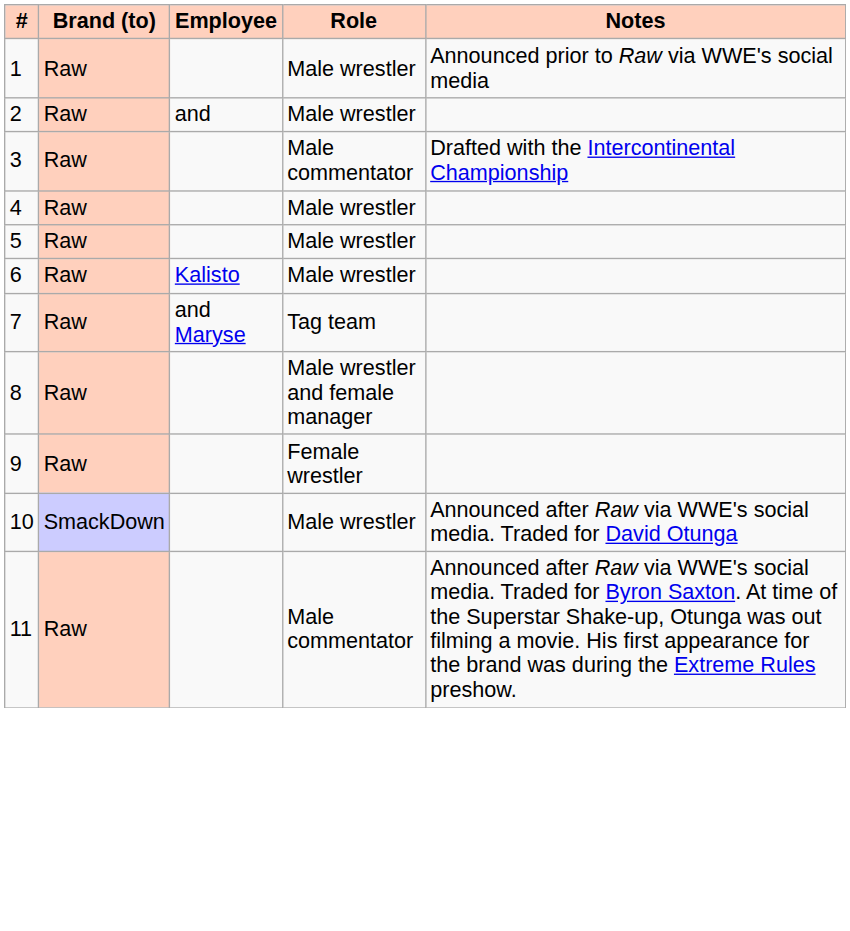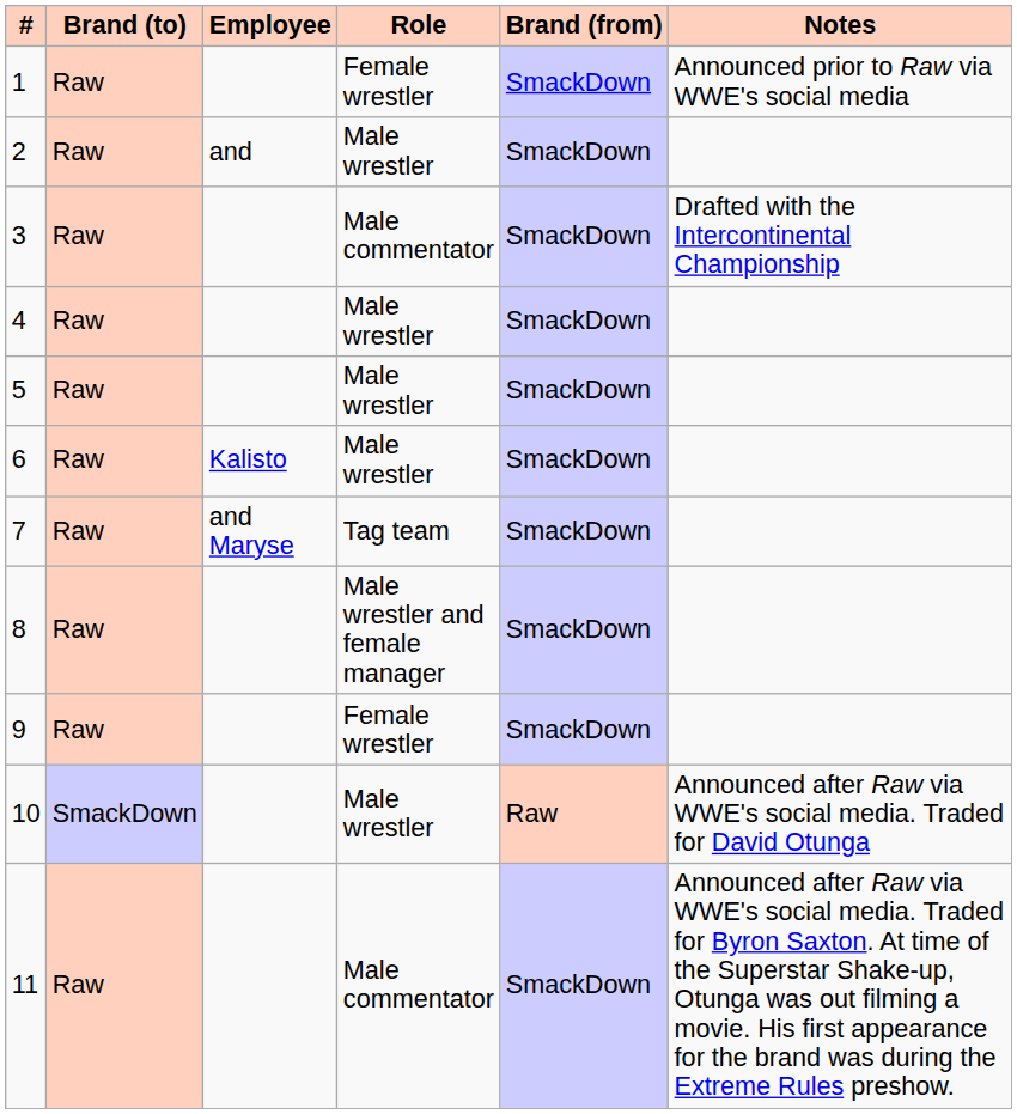 <table class="wikitable sortable" style="width: 100%">
 <tr>
 <th style="background:#ffd0bd;" data-sort-type="number">#</th>
 <th style="background:#ffd0bd; white-space: nowrap">Brand (to)</th>
 <th style="background:#ffd0bd">Employee</th>
 <th style="background:#ffd0bd; white-space: nowrap;">Role</th>
+<th style="background:#ffd0bd; white-space: nowrap">Brand (from)</th>
 <th width=50% style="background:#ffd0bd">Notes</th>
 </tr>
 <tr>
 <td>1</td>
 <td style="background:#ffd0bd">Raw</td>
 <td></td>
-<td>Male wrestler</td>
+<td>Female wrestler</td>
+<td style="background: #ccf"><a href='#'>SmackDown</a></td>
 <td>Announced prior to <em>Raw</em> via WWE's social media</td>
 </tr>
 <tr>
 <td>2</td>
 <td style="background:#ffd0bd">Raw</td>
 <td> and </td>
 <td>Male wrestler</td>
+<td style="background: #ccf">SmackDown</td>
 <td></td>
 </tr>
 <tr>
 <td>3</td>
 <td style="background:#ffd0bd">Raw</td>
 <td></td>
 <td>Male commentator</td>
+<td style="background: #ccf">SmackDown</td>
 <td>Drafted with the <a href='#'>Intercontinental Championship</a></td>
 </tr>
 <tr>
 <td>4</td>
 <td style="background:#ffd0bd">Raw</td>
 <td></td>
 <td>Male wrestler</td>
+<td style="background: #ccf">SmackDown</td>
 <td></td>
 </tr>
 <tr>
 <td>5</td>
 <td style="background:#ffd0bd">Raw</td>
 <td></td>
 <td>Male wrestler</td>
+<td style="background: #ccf">SmackDown</td>
 <td></td>
 </tr>
 <tr>
 <td>6</td>
 <td style="background:#ffd0bd">Raw</td>
 <td><a href='#'>Kalisto</a></td>
 <td>Male wrestler</td>
+<td style="background: #ccf">SmackDown</td>
 <td></td>
 </tr>
 <tr>
 <td>7</td>
 <td style="background:#ffd0bd">Raw</td>
 <td> and <a href='#'>Maryse</a></td>
 <td>Tag team</td>
+<td style="background: #ccf">SmackDown</td>
 <td></td>
 </tr>
 <tr>
 <td>8</td>
 <td style="background:#ffd0bd">Raw</td>
 <td></td>
 <td>Male wrestler and female manager</td>
+<td style="background: #ccf">SmackDown</td>
 <td></td>
 </tr>
 <tr>
 <td>9</td>
 <td style="background:#ffd0bd">Raw</td>
 <td></td>
 <td>Female wrestler</td>
+<td style="background: #ccf">SmackDown</td>
 <td></td>
 </tr>
 <tr>
 <td>10</td>
 <td style="background: #ccf">SmackDown</td>
 <td></td>
 <td>Male wrestler</td>
+<td style="background:#ffd0bd">Raw</td>
 <td>Announced after <em>Raw</em> via WWE's social media. Traded for <a href='#'>David Otunga</a></td>
 </tr>
 <tr>
 <td>11</td>
 <td style="background:#ffd0bd">Raw</td>
 <td></td>
 <td>Male commentator</td>
+<td style="background: #ccf">SmackDown</td>
 <td>Announced after <em>Raw</em> via WWE's social media. Traded for <a href='#'>Byron Saxton</a>. At time of the Superstar Shake-up, Otunga was out filming a movie. His first appearance for the brand was during the <a href='#'>Extreme Rules</a> preshow.</td>
 </tr>
 </table>
